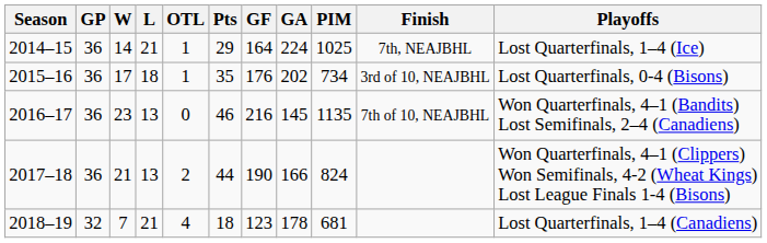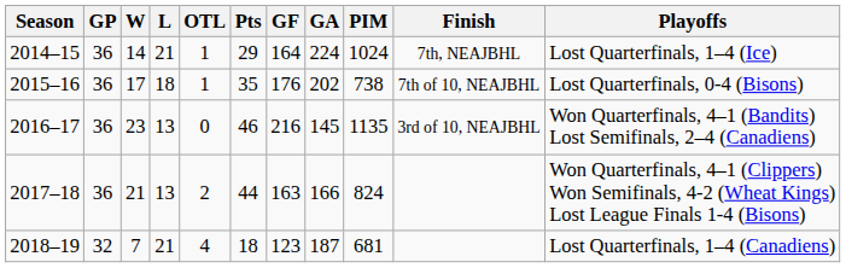 <table class="wikitable" style="text-align:center">
 <tr>
 <th>Season</th>
 <th>GP</th>
 <th>W</th>
 <th>L</th>
 <th>OTL</th>
 <th>Pts</th>
 <th>GF</th>
 <th>GA</th>
 <th>PIM</th>
 <th>Finish</th>
 <th>Playoffs</th>
 </tr>
 <tr>
 <td>2014–15</td>
 <td>36</td>
 <td>14</td>
 <td>21</td>
 <td>1</td>
 <td>29</td>
 <td>164</td>
 <td>224</td>
-<td>1025</td>
+<td>1024</td>
 <td><small>7th, NEAJBHL</small></td>
 <td align=left>Lost Quarterfinals, 1–4 (<a href='#'>Ice</a>)</td>
 </tr>
 <tr>
 <td>2015–16</td>
 <td>36</td>
 <td>17</td>
 <td>18</td>
 <td>1</td>
 <td>35</td>
 <td>176</td>
 <td>202</td>
-<td>734</td>
-<td><small>3rd of 10, NEAJBHL</small></td>
+<td>738</td>
+<td><small>7th of 10, NEAJBHL</small></td>
 <td align=left>Lost Quarterfinals, 0-4 (<a href='#'>Bisons</a>)</td>
 </tr>
 <tr>
 <td>2016–17</td>
 <td>36</td>
 <td>23</td>
 <td>13</td>
 <td>0</td>
 <td>46</td>
 <td>216</td>
 <td>145</td>
 <td>1135</td>
-<td><small>7th of 10, NEAJBHL</small></td>
+<td><small>3rd of 10, NEAJBHL</small></td>
 <td align=left>Won Quarterfinals, 4–1 (<a href='#'>Bandits</a>)<br>Lost Semifinals, 2–4 (<a href='#'>Canadiens</a>)</td>
 </tr>
 <tr>
 <td>2017–18</td>
 <td>36</td>
 <td>21</td>
 <td>13</td>
 <td>2</td>
 <td>44</td>
-<td>190</td>
+<td>163</td>
 <td>166</td>
 <td>824</td>
 <td></td>
 <td align=left>Won Quarterfinals, 4–1 (<a href='#'>Clippers</a>)<br>Won Semifinals, 4-2 (<a href='#'>Wheat Kings</a>)<br>Lost League Finals 1-4 (<a href='#'>Bisons</a>)</td>
 </tr>
 <tr>
 <td>2018–19</td>
 <td>32</td>
 <td>7</td>
 <td>21</td>
 <td>4</td>
 <td>18</td>
 <td>123</td>
-<td>178</td>
+<td>187</td>
 <td>681</td>
 <td></td>
 <td align=left>Lost Quarterfinals, 1–4 (<a href='#'>Canadiens</a>)</td>
 </tr>
 </table>
